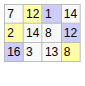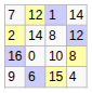 <table class="wikitable" style="float: left; margin-left: 1em;">
 <tr>
 <td>7</td>
 <td style="background-color: #ffffaa">12</td>
 <td style="background-color: #ccccff">1</td>
 <td>14</td>
 </tr>
 <tr>
 <td style="background-color: #ffffaa">2</td>
 <td>14</td>
 <td>8</td>
 <td style="background-color: #ccccff">12</td>
 </tr>
 <tr>
 <td style="background-color: #ccccff">16</td>
-<td>3</td>
-<td>13</td>
+<td>0</td>
+<td>10</td>
 <td style="background-color: #ffffaa">8</td>
 </tr>
+<tr>
+<td>9</td>
+<td style="background-color: #ccccff">6</td>
+<td style="background-color: #ffffaa">15</td>
+<td>4</td>
+</tr>
 </table>
